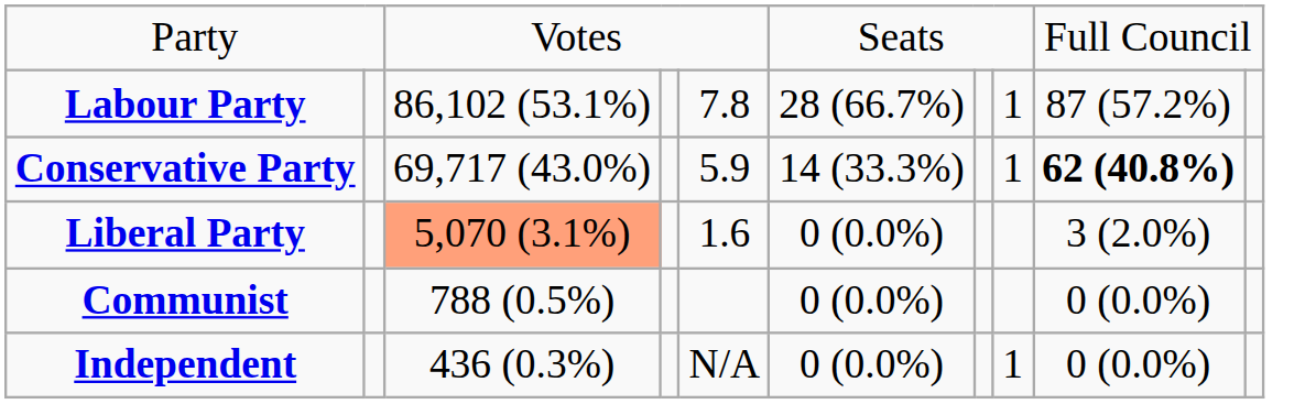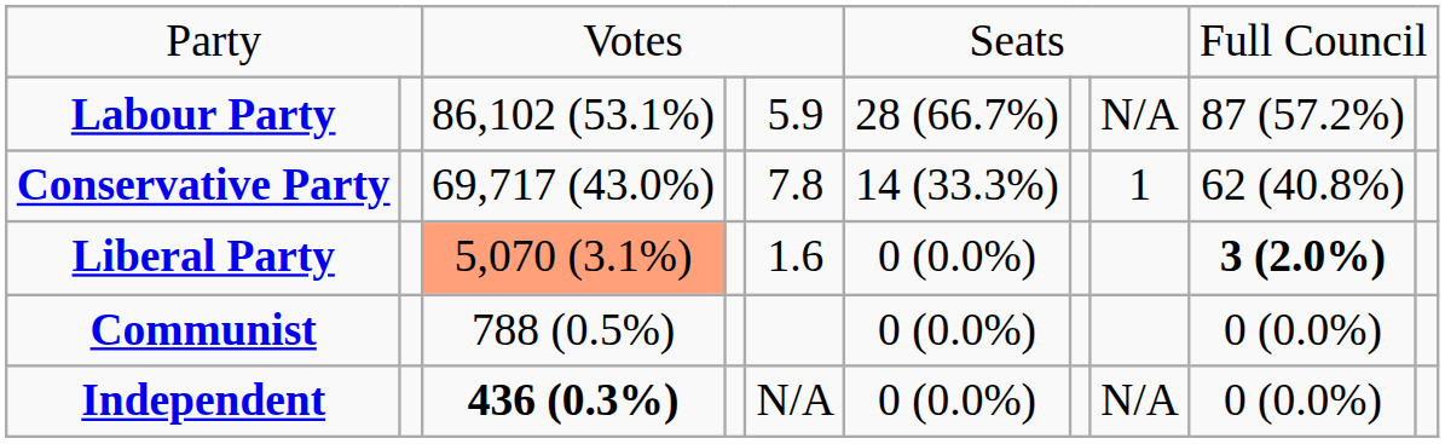 <table class=wikitable style="text-align:center;">
 <tr>
 <td colspan=2>Party</td>
 <td colspan=3>Votes</td>
 <td colspan=3>Seats</td>
 <td colspan=3>Full Council</td>
 </tr>
 <tr>
 <td><strong><a href='#'>Labour Party</a></strong></td>
 <td></td>
 <td>86,102 (53.1%)</td>
 <td></td>
-<td> 7.8</td>
+<td> 5.9</td>
 <td>28 (66.7%)</td>
 <td></td>
-<td> 1</td>
+<td>N/A</td>
 <td>87 (57.2%)</td>
 <td></td>
 </tr>
 <tr>
 <td><strong><a href='#'>Conservative Party</a></strong></td>
 <td></td>
 <td>69,717 (43.0%)</td>
 <td></td>
-<td> 5.9</td>
+<td> 7.8</td>
 <td>14 (33.3%)</td>
 <td></td>
 <td> 1</td>
-<td><strong>62 (40.8%)</strong></td>
+<td>62 (40.8%)</td>
 <td></td>
 </tr>
 <tr>
 <td><strong><a href='#'>Liberal Party</a></strong></td>
 <td></td>
 <td style="background: lightsalmon;">5,070 (3.1%)</td>
 <td></td>
 <td> 1.6</td>
 <td>0 (0.0%)</td>
 <td></td>
 <td></td>
-<td>3 (2.0%)</td>
+<td><strong>3 (2.0%)</strong></td>
 <td></td>
 </tr>
 <tr>
 <td><strong><a href='#'>Communist</a></strong></td>
 <td></td>
 <td>788 (0.5%)</td>
 <td></td>
 <td></td>
 <td>0 (0.0%)</td>
 <td></td>
 <td></td>
 <td>0 (0.0%)</td>
 <td></td>
 </tr>
 <tr>
 <td><strong><a href='#'>Independent</a></strong></td>
 <td></td>
-<td>436 (0.3%)</td>
+<td><strong>436 (0.3%)</strong></td>
 <td></td>
 <td>N/A</td>
 <td>0 (0.0%)</td>
 <td></td>
-<td> 1</td>
+<td>N/A</td>
 <td>0 (0.0%)</td>
 <td></td>
 </tr>
 </table>
